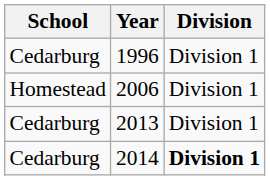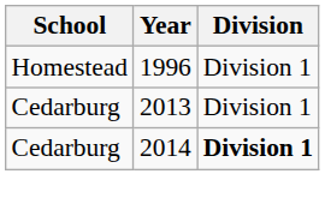 <table class="wikitable">
 <tr>
 <th>School</th>
 <th>Year</th>
 <th>Division</th>
 </tr>
 <tr>
-<td>Cedarburg</td>
+<td>Homestead</td>
 <td>1996</td>
-<td>Division 1</td>
-</tr>
-<tr>
-<td>Homestead</td>
-<td>2006</td>
 <td>Division 1</td>
 </tr>
 <tr>
 <td>Cedarburg</td>
 <td>2013</td>
 <td>Division 1</td>
 </tr>
 <tr>
 <td>Cedarburg</td>
 <td>2014</td>
 <td><strong>Division 1</strong></td>
 </tr>
 </table>
